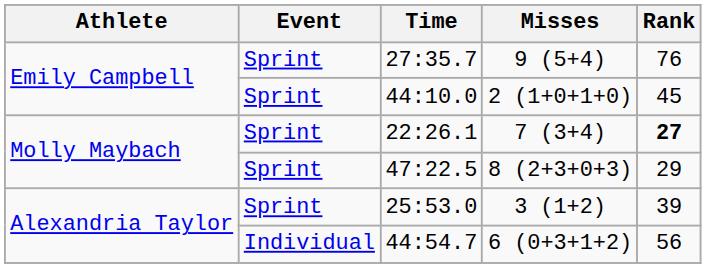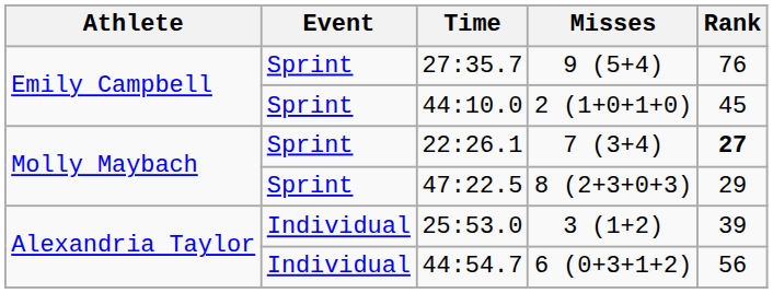 <table class="wikitable" style="font-size:90%">
 <tr>
 <th>Athlete</th>
 <th>Event</th>
 <th>Time</th>
 <th>Misses</th>
 <th>Rank</th>
 </tr>
 <tr align=center>
 <td align=left rowspan=2><a href='#'>Emily Campbell</a></td>
 <td align=left><a href='#'>Sprint</a></td>
 <td>27:35.7</td>
 <td>9 (5+4)</td>
 <td>76</td>
 </tr>
 <tr align=center>
 <td align=left><a href='#'>Sprint</a></td>
 <td>44:10.0</td>
 <td>2 (1+0+1+0)</td>
 <td>45</td>
 </tr>
 <tr align=center>
 <td align=left rowspan=2><a href='#'>Molly Maybach</a></td>
 <td align=left><a href='#'>Sprint</a></td>
 <td>22:26.1</td>
 <td>7 (3+4)</td>
 <td><strong>27</strong></td>
 </tr>
 <tr align=center>
 <td align=left><a href='#'>Sprint</a></td>
 <td>47:22.5</td>
 <td>8 (2+3+0+3)</td>
 <td>29</td>
 </tr>
 <tr align=center>
 <td align=left rowspan=2><a href='#'>Alexandria Taylor</a></td>
-<td align=left><a href='#'>Sprint</a></td>
+<td align=left><a href='#'>Individual</a></td>
 <td>25:53.0</td>
 <td>3 (1+2)</td>
 <td>39</td>
 </tr>
 <tr align=center>
 <td align=left><a href='#'>Individual</a></td>
 <td>44:54.7</td>
 <td>6 (0+3+1+2)</td>
 <td>56</td>
 </tr>
 </table>
